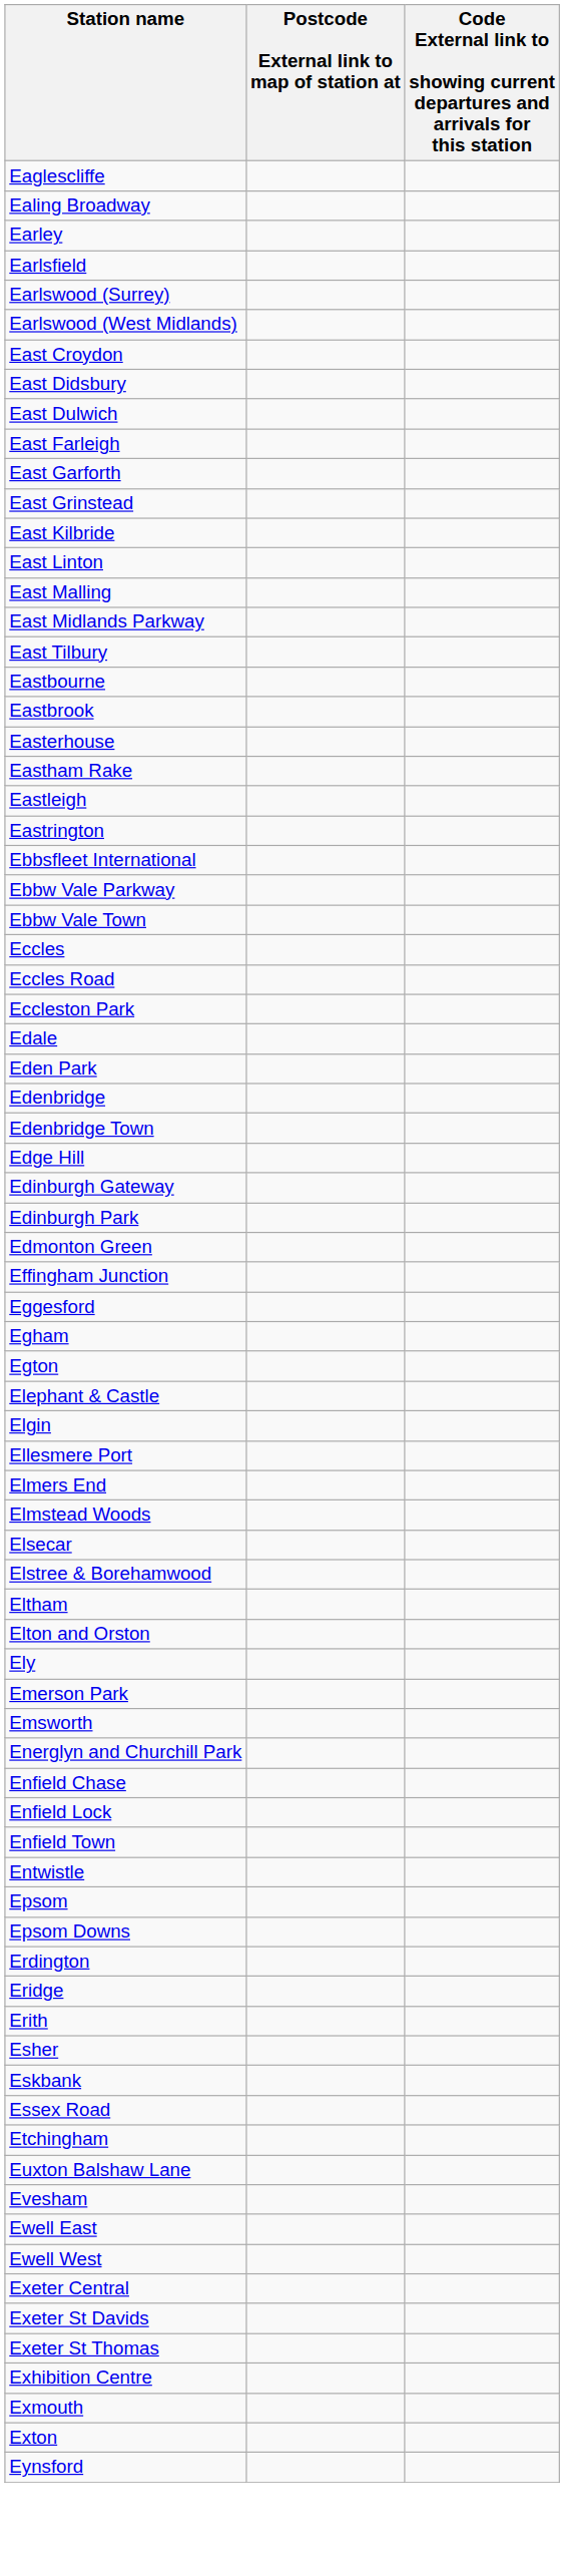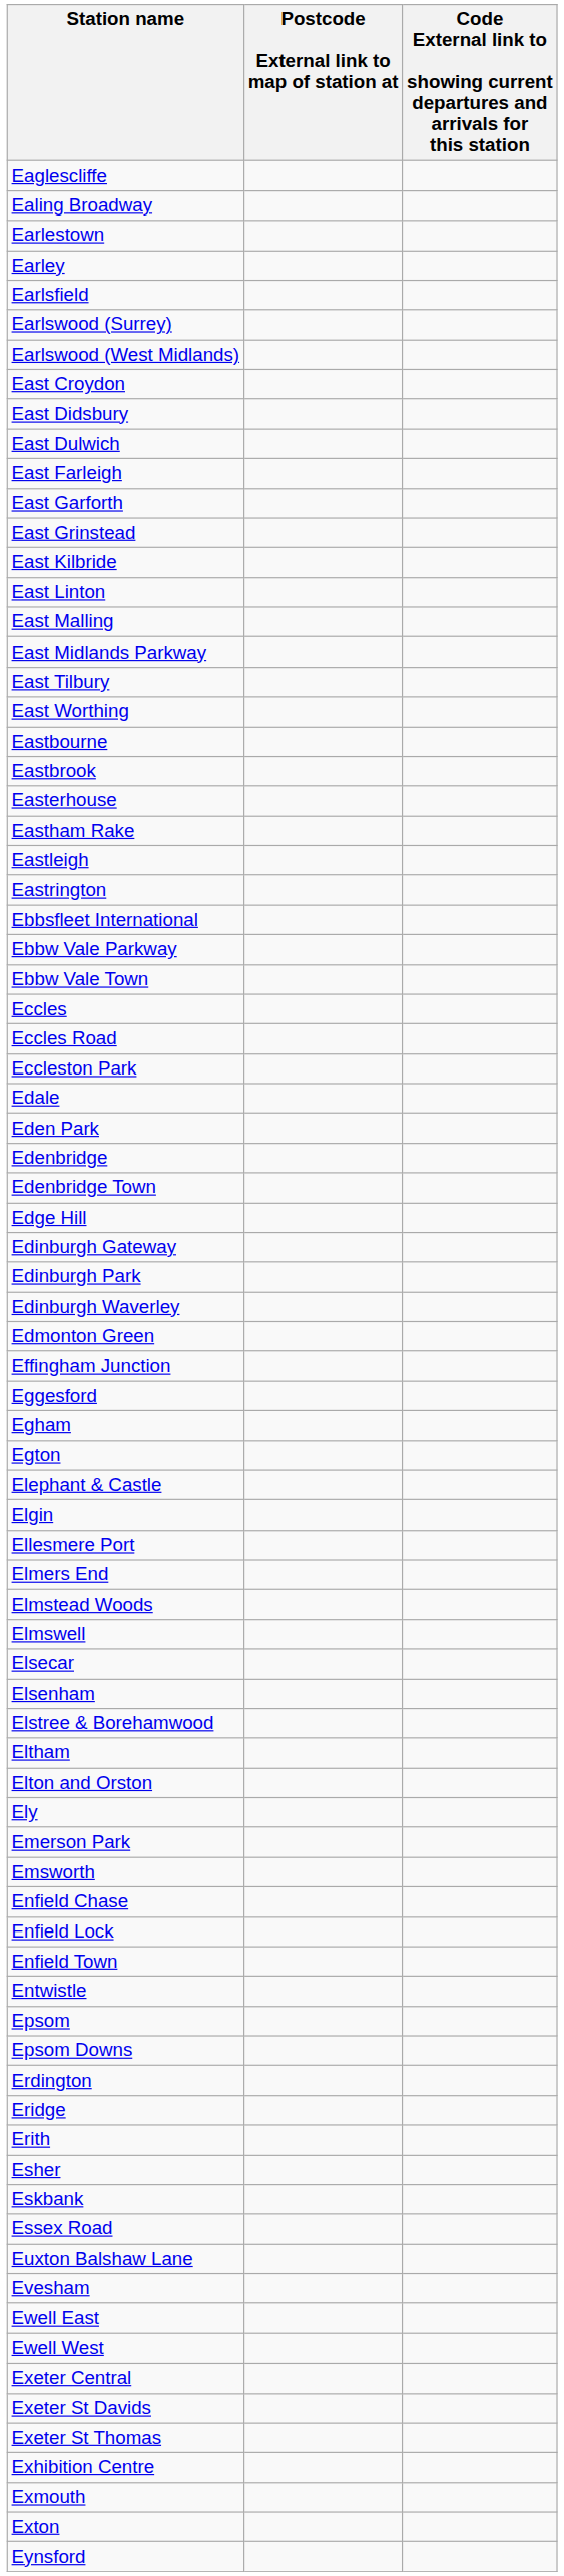 <table class="wikitable" style="margin: auto;">
 <tr>
 <th align="left" valign="top">Station name</th>
 <th align="left" valign="top">Postcode <br><br>External link to <br>map of station at <br></th>
 <th align="left" valign="top">Code<br>External link to <br><br>showing current<br>departures and<br>arrivals for<br>this station</th>
 </tr>
 <tr>
 <td><a href='#'>Eaglescliffe</a></td>
 <td></td>
 <td></td>
 </tr>
 <tr>
 <td><a href='#'>Ealing Broadway</a></td>
+<td></td>
+<td></td>
+</tr>
+<tr>
+<td><a href='#'>Earlestown</a></td>
 <td></td>
 <td></td>
 </tr>
 <tr>
 <td><a href='#'>Earley</a></td>
 <td></td>
 <td></td>
 </tr>
 <tr>
 <td><a href='#'>Earlsfield</a></td>
 <td></td>
 <td></td>
 </tr>
 <tr>
 <td><a href='#'>Earlswood (Surrey)</a></td>
 <td></td>
 <td></td>
 </tr>
 <tr>
 <td><a href='#'>Earlswood (West Midlands)</a></td>
 <td></td>
 <td></td>
 </tr>
 <tr>
 <td><a href='#'>East Croydon</a></td>
 <td></td>
 <td></td>
 </tr>
 <tr>
 <td><a href='#'>East Didsbury</a></td>
 <td></td>
 <td></td>
 </tr>
 <tr>
 <td><a href='#'>East Dulwich</a></td>
 <td></td>
 <td></td>
 </tr>
 <tr>
 <td><a href='#'>East Farleigh</a></td>
 <td></td>
 <td></td>
 </tr>
 <tr>
 <td><a href='#'>East Garforth</a></td>
 <td></td>
 <td></td>
 </tr>
 <tr>
 <td><a href='#'>East Grinstead</a></td>
 <td></td>
 <td></td>
 </tr>
 <tr>
 <td><a href='#'>East Kilbride</a></td>
 <td></td>
 <td></td>
 </tr>
 <tr>
 <td><a href='#'>East Linton</a></td>
 <td></td>
 <td></td>
 </tr>
 <tr>
 <td><a href='#'>East Malling</a></td>
 <td></td>
 <td></td>
 </tr>
 <tr>
 <td><a href='#'>East Midlands Parkway</a></td>
 <td></td>
 <td></td>
 </tr>
 <tr>
 <td><a href='#'>East Tilbury</a></td>
+<td></td>
+<td></td>
+</tr>
+<tr>
+<td><a href='#'>East Worthing</a></td>
 <td></td>
 <td></td>
 </tr>
 <tr>
 <td><a href='#'>Eastbourne</a></td>
 <td></td>
 <td></td>
 </tr>
 <tr>
 <td><a href='#'>Eastbrook</a></td>
 <td></td>
 <td></td>
 </tr>
 <tr>
 <td><a href='#'>Easterhouse</a></td>
 <td></td>
 <td></td>
 </tr>
 <tr>
 <td><a href='#'>Eastham Rake</a></td>
 <td></td>
 <td></td>
 </tr>
 <tr>
 <td><a href='#'>Eastleigh</a></td>
 <td></td>
 <td></td>
 </tr>
 <tr>
 <td><a href='#'>Eastrington</a></td>
 <td></td>
 <td></td>
 </tr>
 <tr>
 <td><a href='#'>Ebbsfleet International</a></td>
 <td></td>
 <td></td>
 </tr>
 <tr>
 <td><a href='#'>Ebbw Vale Parkway</a></td>
 <td></td>
 <td></td>
 </tr>
 <tr>
 <td><a href='#'>Ebbw Vale Town</a></td>
 <td></td>
 <td></td>
 </tr>
 <tr>
 <td><a href='#'>Eccles</a></td>
 <td></td>
 <td></td>
 </tr>
 <tr>
 <td><a href='#'>Eccles Road</a></td>
 <td></td>
 <td></td>
 </tr>
 <tr>
 <td><a href='#'>Eccleston Park</a></td>
 <td></td>
 <td></td>
 </tr>
 <tr>
 <td><a href='#'>Edale</a></td>
 <td></td>
 <td></td>
 </tr>
 <tr>
 <td><a href='#'>Eden Park</a></td>
 <td></td>
 <td></td>
 </tr>
 <tr>
 <td><a href='#'>Edenbridge</a></td>
 <td></td>
 <td></td>
 </tr>
 <tr>
 <td><a href='#'>Edenbridge Town</a></td>
 <td></td>
 <td></td>
 </tr>
 <tr>
 <td><a href='#'>Edge Hill</a></td>
 <td></td>
 <td></td>
 </tr>
 <tr>
 <td><a href='#'>Edinburgh Gateway</a></td>
 <td></td>
 <td></td>
 </tr>
 <tr>
 <td><a href='#'>Edinburgh Park</a></td>
 <td></td>
 <td></td>
 </tr>
 <tr>
+<td><a href='#'>Edinburgh Waverley</a></td>
+<td></td>
+<td></td>
+</tr>
+<tr>
 <td><a href='#'>Edmonton Green</a></td>
 <td></td>
 <td></td>
 </tr>
 <tr>
 <td><a href='#'>Effingham Junction</a></td>
 <td></td>
 <td></td>
 </tr>
 <tr>
 <td><a href='#'>Eggesford</a></td>
 <td></td>
 <td></td>
 </tr>
 <tr>
 <td><a href='#'>Egham</a></td>
 <td></td>
 <td></td>
 </tr>
 <tr>
 <td><a href='#'>Egton</a></td>
 <td></td>
 <td></td>
 </tr>
 <tr>
 <td><a href='#'>Elephant & Castle</a></td>
 <td></td>
 <td></td>
 </tr>
 <tr>
 <td><a href='#'>Elgin</a></td>
 <td></td>
 <td></td>
 </tr>
 <tr>
 <td><a href='#'>Ellesmere Port</a></td>
 <td></td>
 <td></td>
 </tr>
 <tr>
 <td><a href='#'>Elmers End</a></td>
 <td></td>
 <td></td>
 </tr>
 <tr>
 <td><a href='#'>Elmstead Woods</a></td>
 <td></td>
 <td></td>
 </tr>
 <tr>
+<td><a href='#'>Elmswell</a></td>
+<td></td>
+<td></td>
+</tr>
+<tr>
 <td><a href='#'>Elsecar</a></td>
+<td></td>
+<td></td>
+</tr>
+<tr>
+<td><a href='#'>Elsenham</a></td>
 <td></td>
 <td></td>
 </tr>
 <tr>
 <td><a href='#'>Elstree & Borehamwood</a></td>
 <td></td>
 <td></td>
 </tr>
 <tr>
 <td><a href='#'>Eltham</a></td>
 <td></td>
 <td></td>
 </tr>
 <tr>
 <td><a href='#'>Elton and Orston</a></td>
 <td></td>
 <td></td>
 </tr>
 <tr>
 <td><a href='#'>Ely</a></td>
 <td></td>
 <td></td>
 </tr>
 <tr>
 <td><a href='#'>Emerson Park</a></td>
 <td></td>
 <td></td>
 </tr>
 <tr>
 <td><a href='#'>Emsworth</a></td>
-<td></td>
-<td></td>
-</tr>
-<tr>
-<td><a href='#'>Energlyn and Churchill Park</a></td>
 <td></td>
 <td></td>
 </tr>
 <tr>
 <td><a href='#'>Enfield Chase</a></td>
 <td></td>
 <td></td>
 </tr>
 <tr>
 <td><a href='#'>Enfield Lock</a></td>
 <td></td>
 <td></td>
 </tr>
 <tr>
 <td><a href='#'>Enfield Town</a></td>
 <td></td>
 <td></td>
 </tr>
 <tr>
 <td><a href='#'>Entwistle</a></td>
 <td></td>
 <td></td>
 </tr>
 <tr>
 <td><a href='#'>Epsom</a></td>
 <td></td>
 <td></td>
 </tr>
 <tr>
 <td><a href='#'>Epsom Downs</a></td>
 <td></td>
 <td></td>
 </tr>
 <tr>
 <td><a href='#'>Erdington</a></td>
 <td></td>
 <td></td>
 </tr>
 <tr>
 <td><a href='#'>Eridge</a></td>
 <td></td>
 <td></td>
 </tr>
 <tr>
 <td><a href='#'>Erith</a></td>
 <td></td>
 <td></td>
 </tr>
 <tr>
 <td><a href='#'>Esher</a></td>
 <td></td>
 <td></td>
 </tr>
 <tr>
 <td><a href='#'>Eskbank</a></td>
 <td></td>
 <td></td>
 </tr>
 <tr>
 <td><a href='#'>Essex Road</a></td>
 <td></td>
 <td></td>
 </tr>
 <tr>
-<td><a href='#'>Etchingham</a></td>
-<td></td>
-<td></td>
-</tr>
-<tr>
 <td><a href='#'>Euxton Balshaw Lane</a></td>
 <td></td>
 <td></td>
 </tr>
 <tr>
 <td><a href='#'>Evesham</a></td>
 <td></td>
 <td></td>
 </tr>
 <tr>
 <td><a href='#'>Ewell East</a></td>
 <td></td>
 <td></td>
 </tr>
 <tr>
 <td><a href='#'>Ewell West</a></td>
 <td></td>
 <td></td>
 </tr>
 <tr>
 <td><a href='#'>Exeter Central</a></td>
 <td></td>
 <td></td>
 </tr>
 <tr>
 <td><a href='#'>Exeter St Davids</a></td>
 <td></td>
 <td></td>
 </tr>
 <tr>
 <td><a href='#'>Exeter St Thomas</a></td>
 <td></td>
 <td></td>
 </tr>
 <tr>
 <td><a href='#'>Exhibition Centre</a></td>
 <td></td>
 <td></td>
 </tr>
 <tr>
 <td><a href='#'>Exmouth</a></td>
 <td></td>
 <td></td>
 </tr>
 <tr>
 <td><a href='#'>Exton</a></td>
 <td></td>
 <td></td>
 </tr>
 <tr>
 <td><a href='#'>Eynsford</a></td>
 <td></td>
 <td></td>
 </tr>
 </table>
